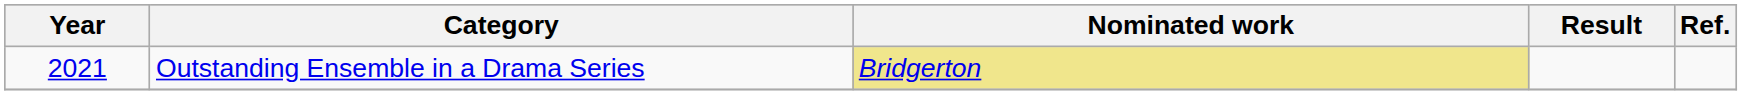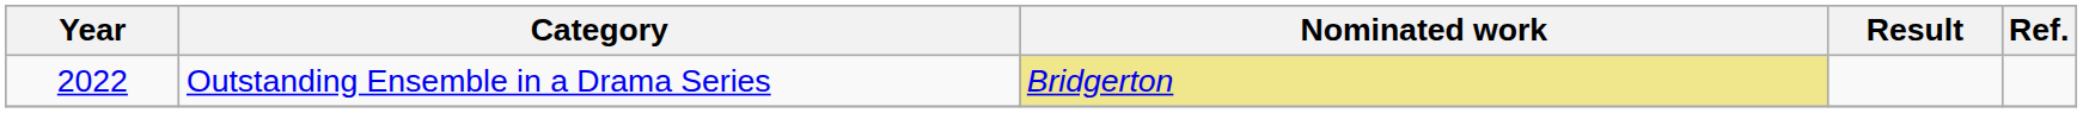 <table class=wikitable>
 <tr>
 <th scope="col" style="width:5em;">Year</th>
 <th scope="col" style="width:26em;">Category</th>
 <th scope="col" style="width:25em;">Nominated work</th>
 <th scope="col" style="width:5em;">Result</th>
 <th>Ref.</th>
 </tr>
 <tr>
-<td style="text-align:center;"><a href='#'>2021</a></td>
+<td style="text-align:center;"><a href='#'>2022</a></td>
 <td><a href='#'>Outstanding Ensemble in a Drama Series</a></td>
 <td style="background: khaki;"><em><a href='#'>Bridgerton</a></em></td>
 <td></td>
 <td style="text-align:center;"></td>
 </tr>
 <tr>
 </tr>
 </table>
